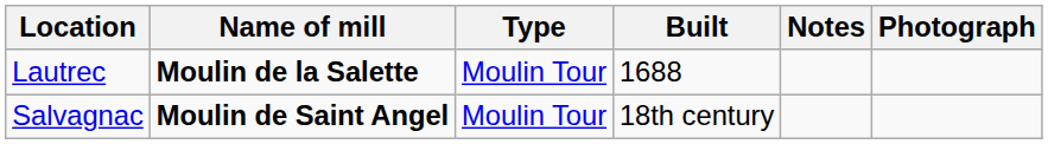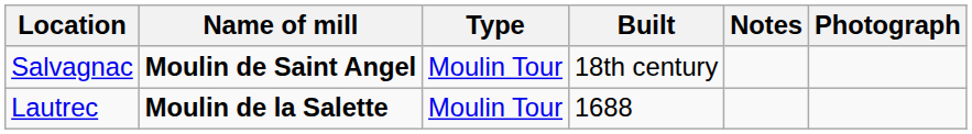 <table class="wikitable">
 <tr>
 <th>Location</th>
 <th>Name of mill</th>
 <th>Type</th>
 <th>Built</th>
 <th>Notes</th>
 <th>Photograph</th>
 </tr>
 <tr>
+<td><a href='#'>Salvagnac</a></td>
+<td><strong>Moulin de Saint Angel</strong></td>
+<td><a href='#'>Moulin Tour</a></td>
+<td>18th century</td>
+<td> </td>
+<td></td>
+</tr>
+<tr>
 <td><a href='#'>Lautrec</a></td>
 <td><strong>Moulin de la Salette</strong></td>
 <td><a href='#'>Moulin Tour</a></td>
 <td>1688</td>
 <td> </td>
 <td></td>
 </tr>
-<tr>
-<td><a href='#'>Salvagnac</a></td>
-<td><strong>Moulin de Saint Angel</strong></td>
-<td><a href='#'>Moulin Tour</a></td>
-<td>18th century</td>
-<td> </td>
-<td></td>
-</tr>
 </table>
